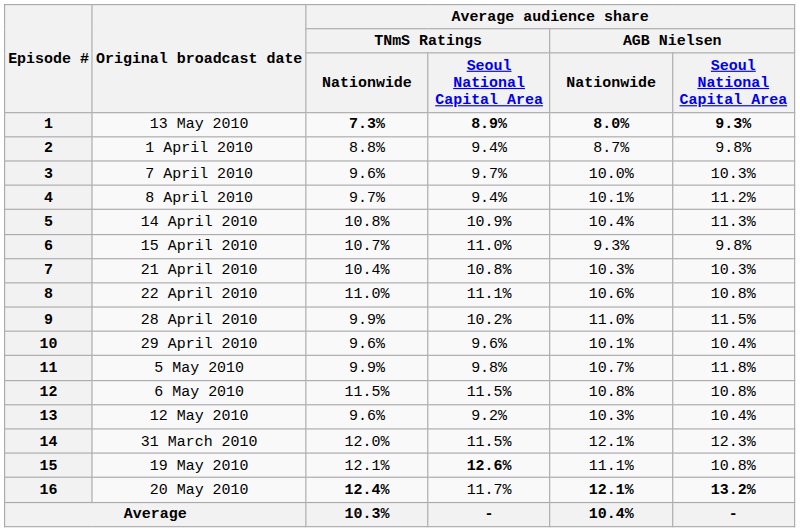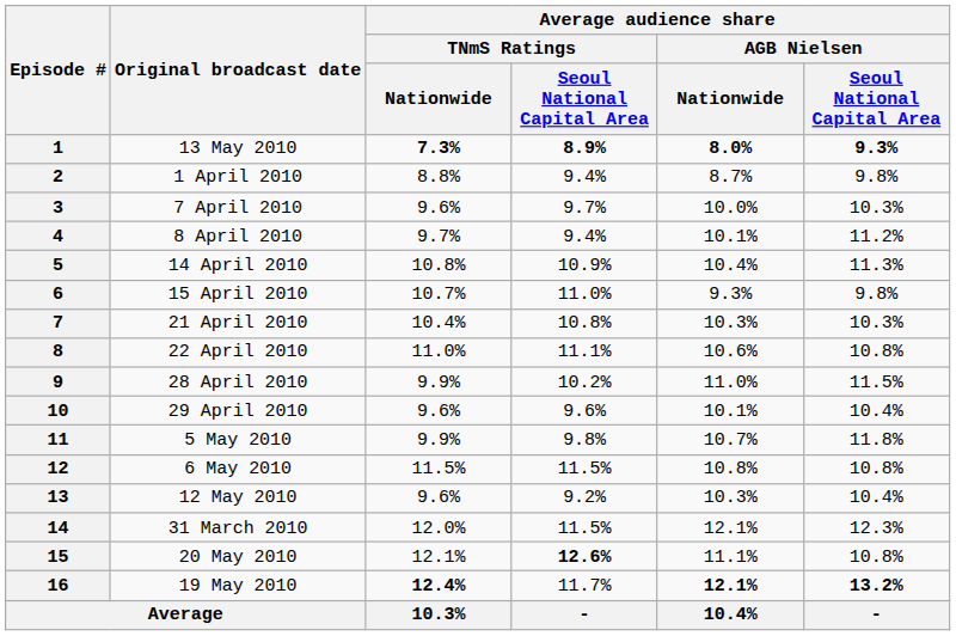 <table class=wikitable style="text-align:center">
 <tr>
 <th rowspan="3">Episode #</th>
 <th rowspan="3">Original broadcast date</th>
 <th colspan="4">Average audience share</th>
 </tr>
 <tr>
 <th colspan="2">TNmS Ratings</th>
 <th colspan="2">AGB Nielsen</th>
 </tr>
 <tr>
 <th width=100>Nationwide</th>
 <th width=100><a href='#'>Seoul National Capital Area</a></th>
 <th width=100>Nationwide</th>
 <th width=100><a href='#'>Seoul National Capital Area</a></th>
 </tr>
 <tr>
 <th>1</th>
 <td>13 May 2010</td>
 <td><span><strong>7.3%</strong></span></td>
 <td><span><strong>8.9%</strong></span></td>
 <td><span><strong>8.0%</strong></span></td>
 <td><span><strong>9.3%</strong></span></td>
 </tr>
 <tr>
 <th>2</th>
 <td>1 April 2010</td>
 <td>8.8%</td>
 <td>9.4%</td>
 <td>8.7%</td>
 <td>9.8%</td>
 </tr>
 <tr>
 <th>3</th>
 <td>7 April 2010</td>
 <td>9.6%</td>
 <td>9.7%</td>
 <td>10.0%</td>
 <td>10.3%</td>
 </tr>
 <tr>
 <th>4</th>
 <td>8 April 2010</td>
 <td>9.7%</td>
 <td>9.4%</td>
 <td>10.1%</td>
 <td>11.2%</td>
 </tr>
 <tr>
 <th>5</th>
 <td>14 April 2010</td>
 <td>10.8%</td>
 <td>10.9%</td>
 <td>10.4%</td>
 <td>11.3%</td>
 </tr>
 <tr>
 <th>6</th>
 <td>15 April 2010</td>
 <td>10.7%</td>
 <td>11.0%</td>
 <td>9.3%</td>
 <td>9.8%</td>
 </tr>
 <tr>
 <th>7</th>
 <td>21 April 2010</td>
 <td>10.4%</td>
 <td>10.8%</td>
 <td>10.3%</td>
 <td>10.3%</td>
 </tr>
 <tr>
 <th>8</th>
 <td>22 April 2010</td>
 <td>11.0%</td>
 <td>11.1%</td>
 <td>10.6%</td>
 <td>10.8%</td>
 </tr>
 <tr>
 <th>9</th>
 <td>28 April 2010</td>
 <td>9.9%</td>
 <td>10.2%</td>
 <td>11.0%</td>
 <td>11.5%</td>
 </tr>
 <tr>
 <th>10</th>
 <td>29 April 2010</td>
 <td>9.6%</td>
 <td>9.6%</td>
 <td>10.1%</td>
 <td>10.4%</td>
 </tr>
 <tr>
 <th>11</th>
 <td>5 May 2010</td>
 <td>9.9%</td>
 <td>9.8%</td>
 <td>10.7%</td>
 <td>11.8%</td>
 </tr>
 <tr>
 <th>12</th>
 <td>6 May 2010</td>
 <td>11.5%</td>
 <td>11.5%</td>
 <td>10.8%</td>
 <td>10.8%</td>
 </tr>
 <tr>
 <th>13</th>
 <td>12 May 2010</td>
 <td>9.6%</td>
 <td>9.2%</td>
 <td>10.3%</td>
 <td>10.4%</td>
 </tr>
 <tr>
 <th>14</th>
 <td>31 March 2010</td>
 <td>12.0%</td>
 <td>11.5%</td>
 <td>12.1%</td>
 <td>12.3%</td>
 </tr>
 <tr>
 <th>15</th>
-<td>19 May 2010</td>
+<td>20 May 2010</td>
 <td>12.1%</td>
 <td><span><strong>12.6%</strong></span></td>
 <td>11.1%</td>
 <td>10.8%</td>
 </tr>
 <tr>
 <th>16</th>
-<td>20 May 2010</td>
+<td>19 May 2010</td>
 <td><span><strong>12.4%</strong></span></td>
 <td>11.7%</td>
 <td><span><strong>12.1%</strong></span></td>
 <td><span><strong>13.2%</strong></span></td>
 </tr>
 <tr>
 <th colspan=2>Average</th>
 <th>10.3%</th>
 <th>-</th>
 <th>10.4%</th>
 <th>-</th>
 </tr>
 </table>
